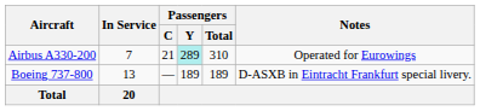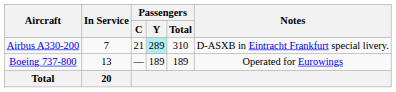 <table class="wikitable" style="margin:1em auto; border-collapse:collapse;text-align:center">
 <tr>
 <th rowspan="2">Aircraft</th>
 <th rowspan="2">In Service</th>
 <th colspan="3">Passengers</th>
 <th rowspan="2">Notes</th>
 </tr>
 <tr>
 <th><abbr>C</abbr></th>
 <th><abbr>Y</abbr></th>
 <th>Total</th>
 </tr>
 <tr>
 <td><a href='#'>Airbus A330-200</a></td>
 <td>7</td>
 <td>21</td>
 <td style="background: paleturquoise;">289</td>
 <td>310</td>
-<td>Operated for <a href='#'>Eurowings</a></td>
+<td>D-ASXB in <a href='#'>Eintracht Frankfurt</a> special livery.</td>
 </tr>
 <tr>
 <td><a href='#'>Boeing 737-800</a></td>
 <td>13</td>
 <td>—</td>
 <td>189</td>
 <td>189</td>
-<td>D-ASXB in <a href='#'>Eintracht Frankfurt</a> special livery.</td>
+<td>Operated for <a href='#'>Eurowings</a></td>
 </tr>
 <tr>
 <th>Total</th>
 <th>20</th>
 <th colspan="4"></th>
 </tr>
 </table>
